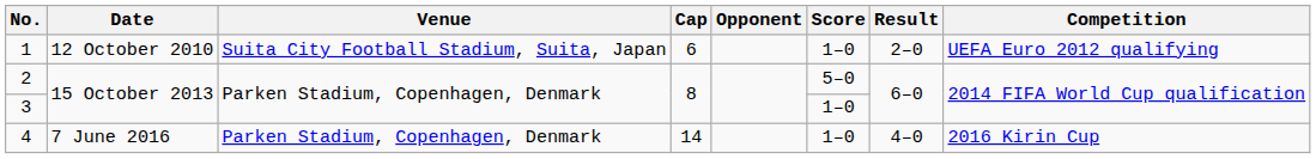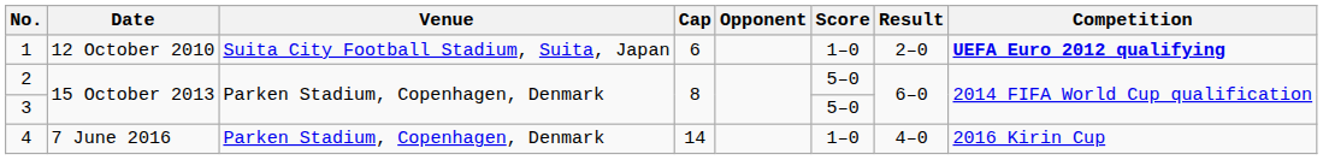 <table class="wikitable sortable">
 <tr>
 <th scope="col">No.</th>
 <th scope="col" data-sort-type="date">Date</th>
 <th scope="col">Venue</th>
 <th scope="col">Cap</th>
 <th scope="col">Opponent</th>
 <th scope="col">Score</th>
 <th scope="col">Result</th>
 <th scope="col">Competition</th>
 </tr>
 <tr>
 <td align="center">1</td>
 <td>12 October 2010</td>
 <td><a href='#'>Suita City Football Stadium</a>, <a href='#'>Suita</a>, Japan</td>
 <td align="center">6</td>
 <td></td>
 <td align="center">1–0</td>
 <td align="center">2–0</td>
-<td><a href='#'>UEFA Euro 2012 qualifying</a></td>
+<td><strong><a href='#'>UEFA Euro 2012 qualifying</a></strong></td>
 </tr>
 <tr>
 <td align="center">2</td>
 <td rowspan="2">15 October 2013</td>
 <td rowspan="2">Parken Stadium, Copenhagen, Denmark</td>
 <td rowspan="2" style="text-align:center">8</td>
 <td rowspan="2"></td>
 <td align="center">5–0</td>
 <td rowspan="2" style="text-align:center">6–0</td>
 <td rowspan="2"><a href='#'>2014 FIFA World Cup qualification</a></td>
 </tr>
 <tr>
 <td align="center">3</td>
-<td align="center">1–0</td>
+<td align="center">5–0</td>
 </tr>
 <tr>
 <td align="center">4</td>
 <td>7 June 2016</td>
 <td><a href='#'>Parken Stadium</a>, <a href='#'>Copenhagen</a>, Denmark</td>
 <td align="center">14</td>
 <td></td>
 <td align="center">1–0</td>
 <td align="center">4–0</td>
 <td><a href='#'>2016 Kirin Cup</a></td>
 </tr>
 </table>
